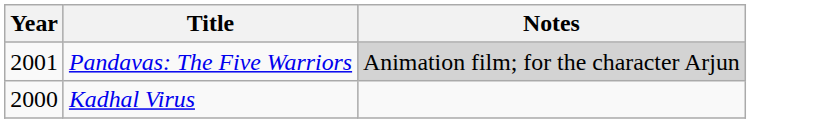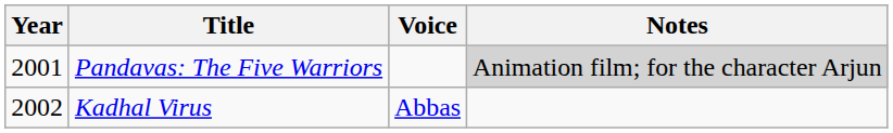 <table class="wikitable sortable">
 <tr>
 <th>Year</th>
 <th>Title</th>
+<th>Voice</th>
 <th>Notes</th>
 </tr>
 <tr>
 <td>2001</td>
 <td><em><a href='#'>Pandavas: The Five Warriors</a></em></td>
+<td></td>
 <td style="background: lightgrey;">Animation film; for the character Arjun</td>
 </tr>
 <tr>
-<td>2000</td>
+<td>2002</td>
 <td><em><a href='#'>Kadhal Virus</a></em></td>
+<td><a href='#'>Abbas</a></td>
 <td></td>
 </tr>
 </table>
